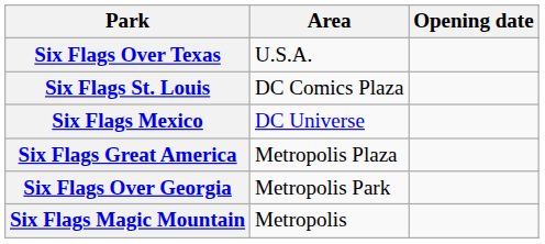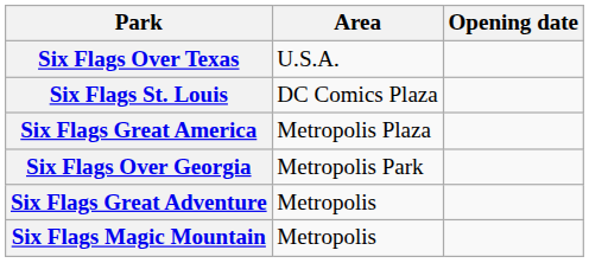 <table class="wikitable sortable">
 <tr>
 <th scope="col">Park</th>
 <th scope="col">Area</th>
 <th scope="col">Opening date</th>
 </tr>
 <tr>
 <th scope="row"><a href='#'>Six Flags Over Texas</a></th>
 <td>U.S.A.</td>
 <td></td>
 </tr>
 <tr>
 <th scope="row"><a href='#'>Six Flags St. Louis</a></th>
 <td>DC Comics Plaza</td>
 <td></td>
 </tr>
 <tr>
-<th scope="row"><a href='#'>Six Flags Mexico</a></th>
-<td><a href='#'>DC Universe</a></td>
-<td></td>
-</tr>
-<tr>
 <th scope="row"><a href='#'>Six Flags Great America</a></th>
 <td>Metropolis Plaza</td>
 <td></td>
 </tr>
 <tr>
 <th scope="row"><a href='#'>Six Flags Over Georgia</a></th>
 <td>Metropolis Park</td>
 <td></td>
 </tr>
 <tr>
+<th scope="row"><a href='#'>Six Flags Great Adventure</a></th>
+<td>Metropolis</td>
+<td></td>
+</tr>
+<tr>
 <th scope="row"><a href='#'>Six Flags Magic Mountain</a></th>
 <td>Metropolis</td>
 <td></td>
 </tr>
 </table>
